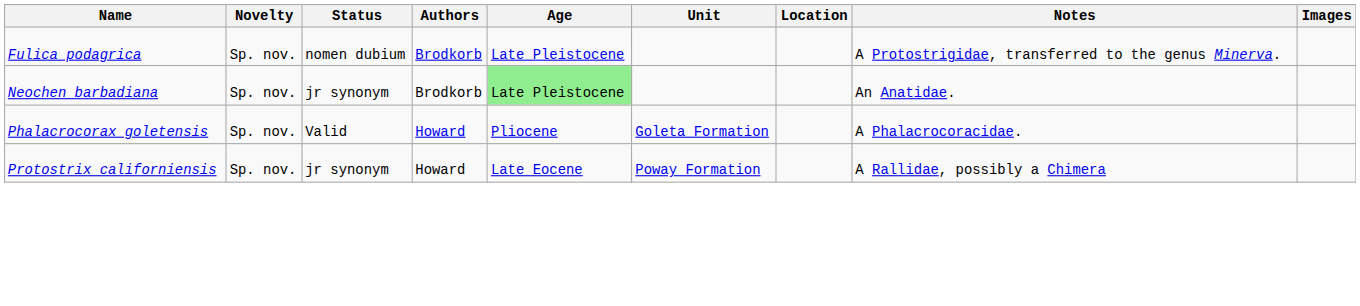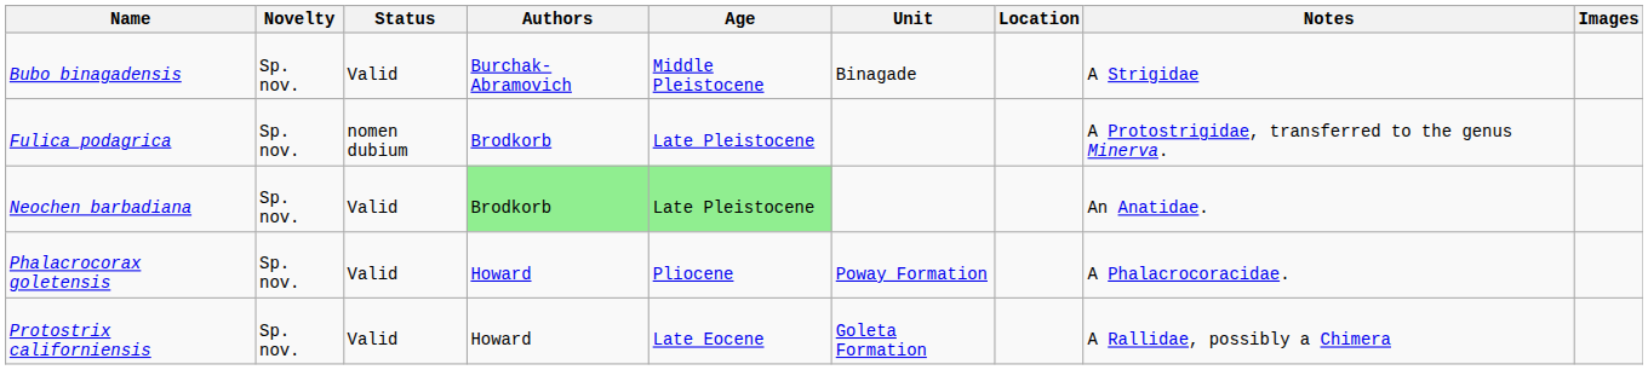 <table class="wikitable sortable" align="center" width="100%">
 <tr>
 <th>Name</th>
 <th>Novelty</th>
 <th>Status</th>
 <th>Authors</th>
 <th>Age</th>
 <th>Unit</th>
 <th>Location</th>
 <th>Notes</th>
 <th>Images</th>
+</tr>
+<tr>
+<td><br><em><a href='#'>Bubo binagadensis</a></em> </td>
+<td><br>Sp. nov.</td>
+<td><br>Valid</td>
+<td><br><a href='#'>Burchak-Abramovich</a></td>
+<td><br><a href='#'>Middle Pleistocene</a></td>
+<td><br>Binagade</td>
+<td><br></td>
+<td><br>A <a href='#'>Strigidae</a></td>
+<td></td>
 </tr>
 <tr>
 <td><br><em><a href='#'>Fulica podagrica</a></em> </td>
 <td><br>Sp. nov.</td>
 <td><br>nomen dubium</td>
 <td><br><a href='#'>Brodkorb</a></td>
 <td><br><a href='#'>Late Pleistocene</a></td>
 <td></td>
 <td><br></td>
 <td><br>A <a href='#'>Protostrigidae</a>, transferred to the genus <em><a href='#'>Minerva</a></em>.</td>
 <td></td>
 </tr>
 <tr>
 <td><br><em><a href='#'>Neochen barbadiana</a></em> </td>
 <td><br>Sp. nov.</td>
-<td><br>jr synonym</td>
-<td><br>Brodkorb</td>
+<td><br>Valid</td>
+<td style="background: lightgreen;"><br>Brodkorb</td>
 <td style="background: lightgreen;"><br>Late Pleistocene</td>
 <td></td>
 <td><br></td>
 <td><br>An <a href='#'>Anatidae</a>.</td>
 <td></td>
 </tr>
 <tr>
 <td><br><em><a href='#'>Phalacrocorax goletensis</a></em> </td>
 <td><br>Sp. nov.</td>
 <td><br>Valid</td>
 <td><br><a href='#'>Howard</a></td>
 <td><br><a href='#'>Pliocene</a></td>
-<td><br><a href='#'>Goleta Formation</a></td>
+<td><br><a href='#'>Poway Formation</a></td>
 <td><br></td>
 <td><br>A <a href='#'>Phalacrocoracidae</a>.</td>
 <td></td>
 </tr>
 <tr>
 <td><br><em><a href='#'>Protostrix californiensis</a></em> </td>
 <td><br>Sp. nov.</td>
-<td><br>jr synonym</td>
+<td><br>Valid</td>
 <td><br>Howard</td>
 <td><br><a href='#'>Late Eocene</a></td>
-<td><br><a href='#'>Poway Formation</a></td>
+<td><br><a href='#'>Goleta Formation</a></td>
 <td><br></td>
 <td><br>A <a href='#'>Rallidae</a>, possibly a <a href='#'>Chimera</a></td>
 <td></td>
 </tr>
 </table>
